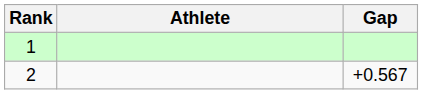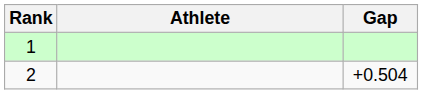 <table class=wikitable style="text-align:center">
 <tr>
 <th width=40>Rank</th>
 <th width=250>Athlete</th>
 <th width=60>Gap</th>
 </tr>
 <tr bgcolor="ccffcc">
 <td>1</td>
 <td align=left></td>
 <td></td>
 </tr>
 <tr>
 <td>2</td>
 <td align=left></td>
-<td>+0.567</td>
+<td>+0.504</td>
 </tr>
 </table>
